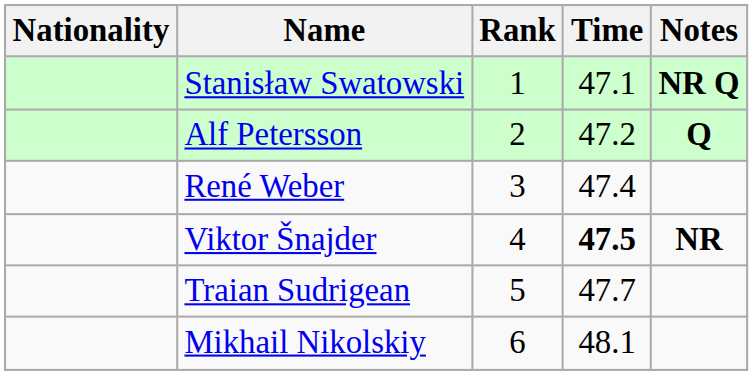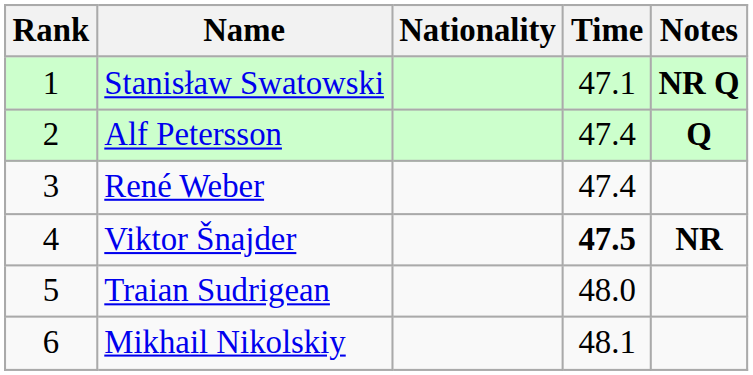 <table class="wikitable sortable" style="text-align:center">
 <tr>
+<th>Rank</th>
+<th>Name</th>
 <th>Nationality</th>
-<th>Name</th>
-<th>Rank</th>
 <th>Time</th>
 <th>Notes</th>
 </tr>
 <tr bgcolor=ccffcc>
+<td>1</td>
+<td align=left><a href='#'>Stanisław Swatowski</a></td>
 <td align=left></td>
-<td align=left><a href='#'>Stanisław Swatowski</a></td>
-<td>1</td>
 <td>47.1</td>
 <td><strong>NR Q</strong></td>
 </tr>
 <tr bgcolor=ccffcc>
+<td>2</td>
+<td align=left><a href='#'>Alf Petersson</a></td>
 <td align=left></td>
-<td align=left><a href='#'>Alf Petersson</a></td>
-<td>2</td>
-<td>47.2</td>
+<td>47.4</td>
 <td><strong>Q</strong></td>
 </tr>
 <tr>
+<td>3</td>
+<td align=left><a href='#'>René Weber</a></td>
 <td align=left></td>
-<td align=left><a href='#'>René Weber</a></td>
-<td>3</td>
 <td>47.4</td>
 <td></td>
 </tr>
 <tr>
+<td>4</td>
+<td align=left><a href='#'>Viktor Šnajder</a></td>
 <td align=left></td>
-<td align=left><a href='#'>Viktor Šnajder</a></td>
-<td>4</td>
 <td><strong>47.5</strong></td>
 <td><strong>NR</strong></td>
 </tr>
 <tr>
+<td>5</td>
+<td align=left><a href='#'>Traian Sudrigean</a></td>
 <td align=left></td>
-<td align=left><a href='#'>Traian Sudrigean</a></td>
-<td>5</td>
-<td>47.7</td>
+<td>48.0</td>
 <td></td>
 </tr>
 <tr>
+<td>6</td>
+<td align=left><a href='#'>Mikhail Nikolskiy</a></td>
 <td align=left></td>
-<td align=left><a href='#'>Mikhail Nikolskiy</a></td>
-<td>6</td>
 <td>48.1</td>
 <td></td>
 </tr>
 </table>
